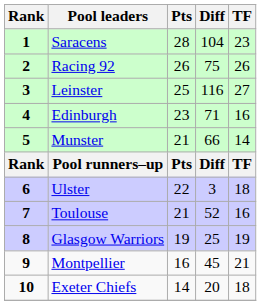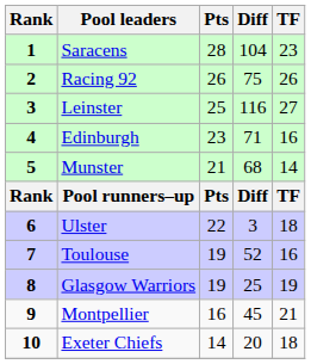 <table class="wikitable" style="text-align: center;">
 <tr>
 <th>Rank</th>
 <th>Pool leaders</th>
 <th>Pts</th>
 <th>Diff</th>
 <th>TF</th>
 </tr>
 <tr bgcolor="#ccffcc">
 <td><strong>1</strong></td>
 <td align=left> <a href='#'>Saracens</a></td>
 <td>28</td>
 <td>104</td>
 <td>23</td>
 </tr>
 <tr bgcolor="#ccffcc">
 <td><strong>2</strong></td>
 <td align=left> <a href='#'>Racing 92</a></td>
 <td>26</td>
 <td>75</td>
 <td>26</td>
 </tr>
 <tr bgcolor="#ccffcc">
 <td><strong>3</strong></td>
 <td align=left> <a href='#'>Leinster</a></td>
 <td>25</td>
 <td>116</td>
 <td>27</td>
 </tr>
 <tr bgcolor="#ccffcc">
 <td><strong>4</strong></td>
 <td align=left> <a href='#'>Edinburgh</a></td>
 <td>23</td>
 <td>71</td>
 <td>16</td>
 </tr>
 <tr bgcolor="#ccffcc">
 <td><strong>5</strong></td>
 <td align=left> <a href='#'>Munster</a></td>
 <td>21</td>
-<td>66</td>
+<td>68</td>
 <td>14</td>
 </tr>
 <tr>
 <th>Rank</th>
 <th>Pool runners–up</th>
 <th>Pts</th>
 <th>Diff</th>
 <th>TF</th>
 </tr>
 <tr bgcolor="#ccccff">
 <td><strong>6</strong></td>
 <td align=left> <a href='#'>Ulster</a></td>
 <td>22</td>
 <td>3</td>
 <td>18</td>
 </tr>
 <tr bgcolor="#ccccff">
 <td><strong>7</strong></td>
 <td align=left> <a href='#'>Toulouse</a></td>
-<td>21</td>
+<td>19</td>
 <td>52</td>
 <td>16</td>
 </tr>
 <tr bgcolor="#ccccff">
 <td><strong>8</strong></td>
 <td align=left> <a href='#'>Glasgow Warriors</a></td>
 <td>19</td>
 <td>25</td>
 <td>19</td>
 </tr>
 <tr>
 <td><strong>9</strong></td>
 <td align=left> <a href='#'>Montpellier</a></td>
 <td>16</td>
 <td>45</td>
 <td>21</td>
 </tr>
 <tr>
 <td><strong>10</strong></td>
 <td align=left> <a href='#'>Exeter Chiefs</a></td>
 <td>14</td>
 <td>20</td>
 <td>18</td>
 </tr>
 <tr>
 </tr>
 </table>
